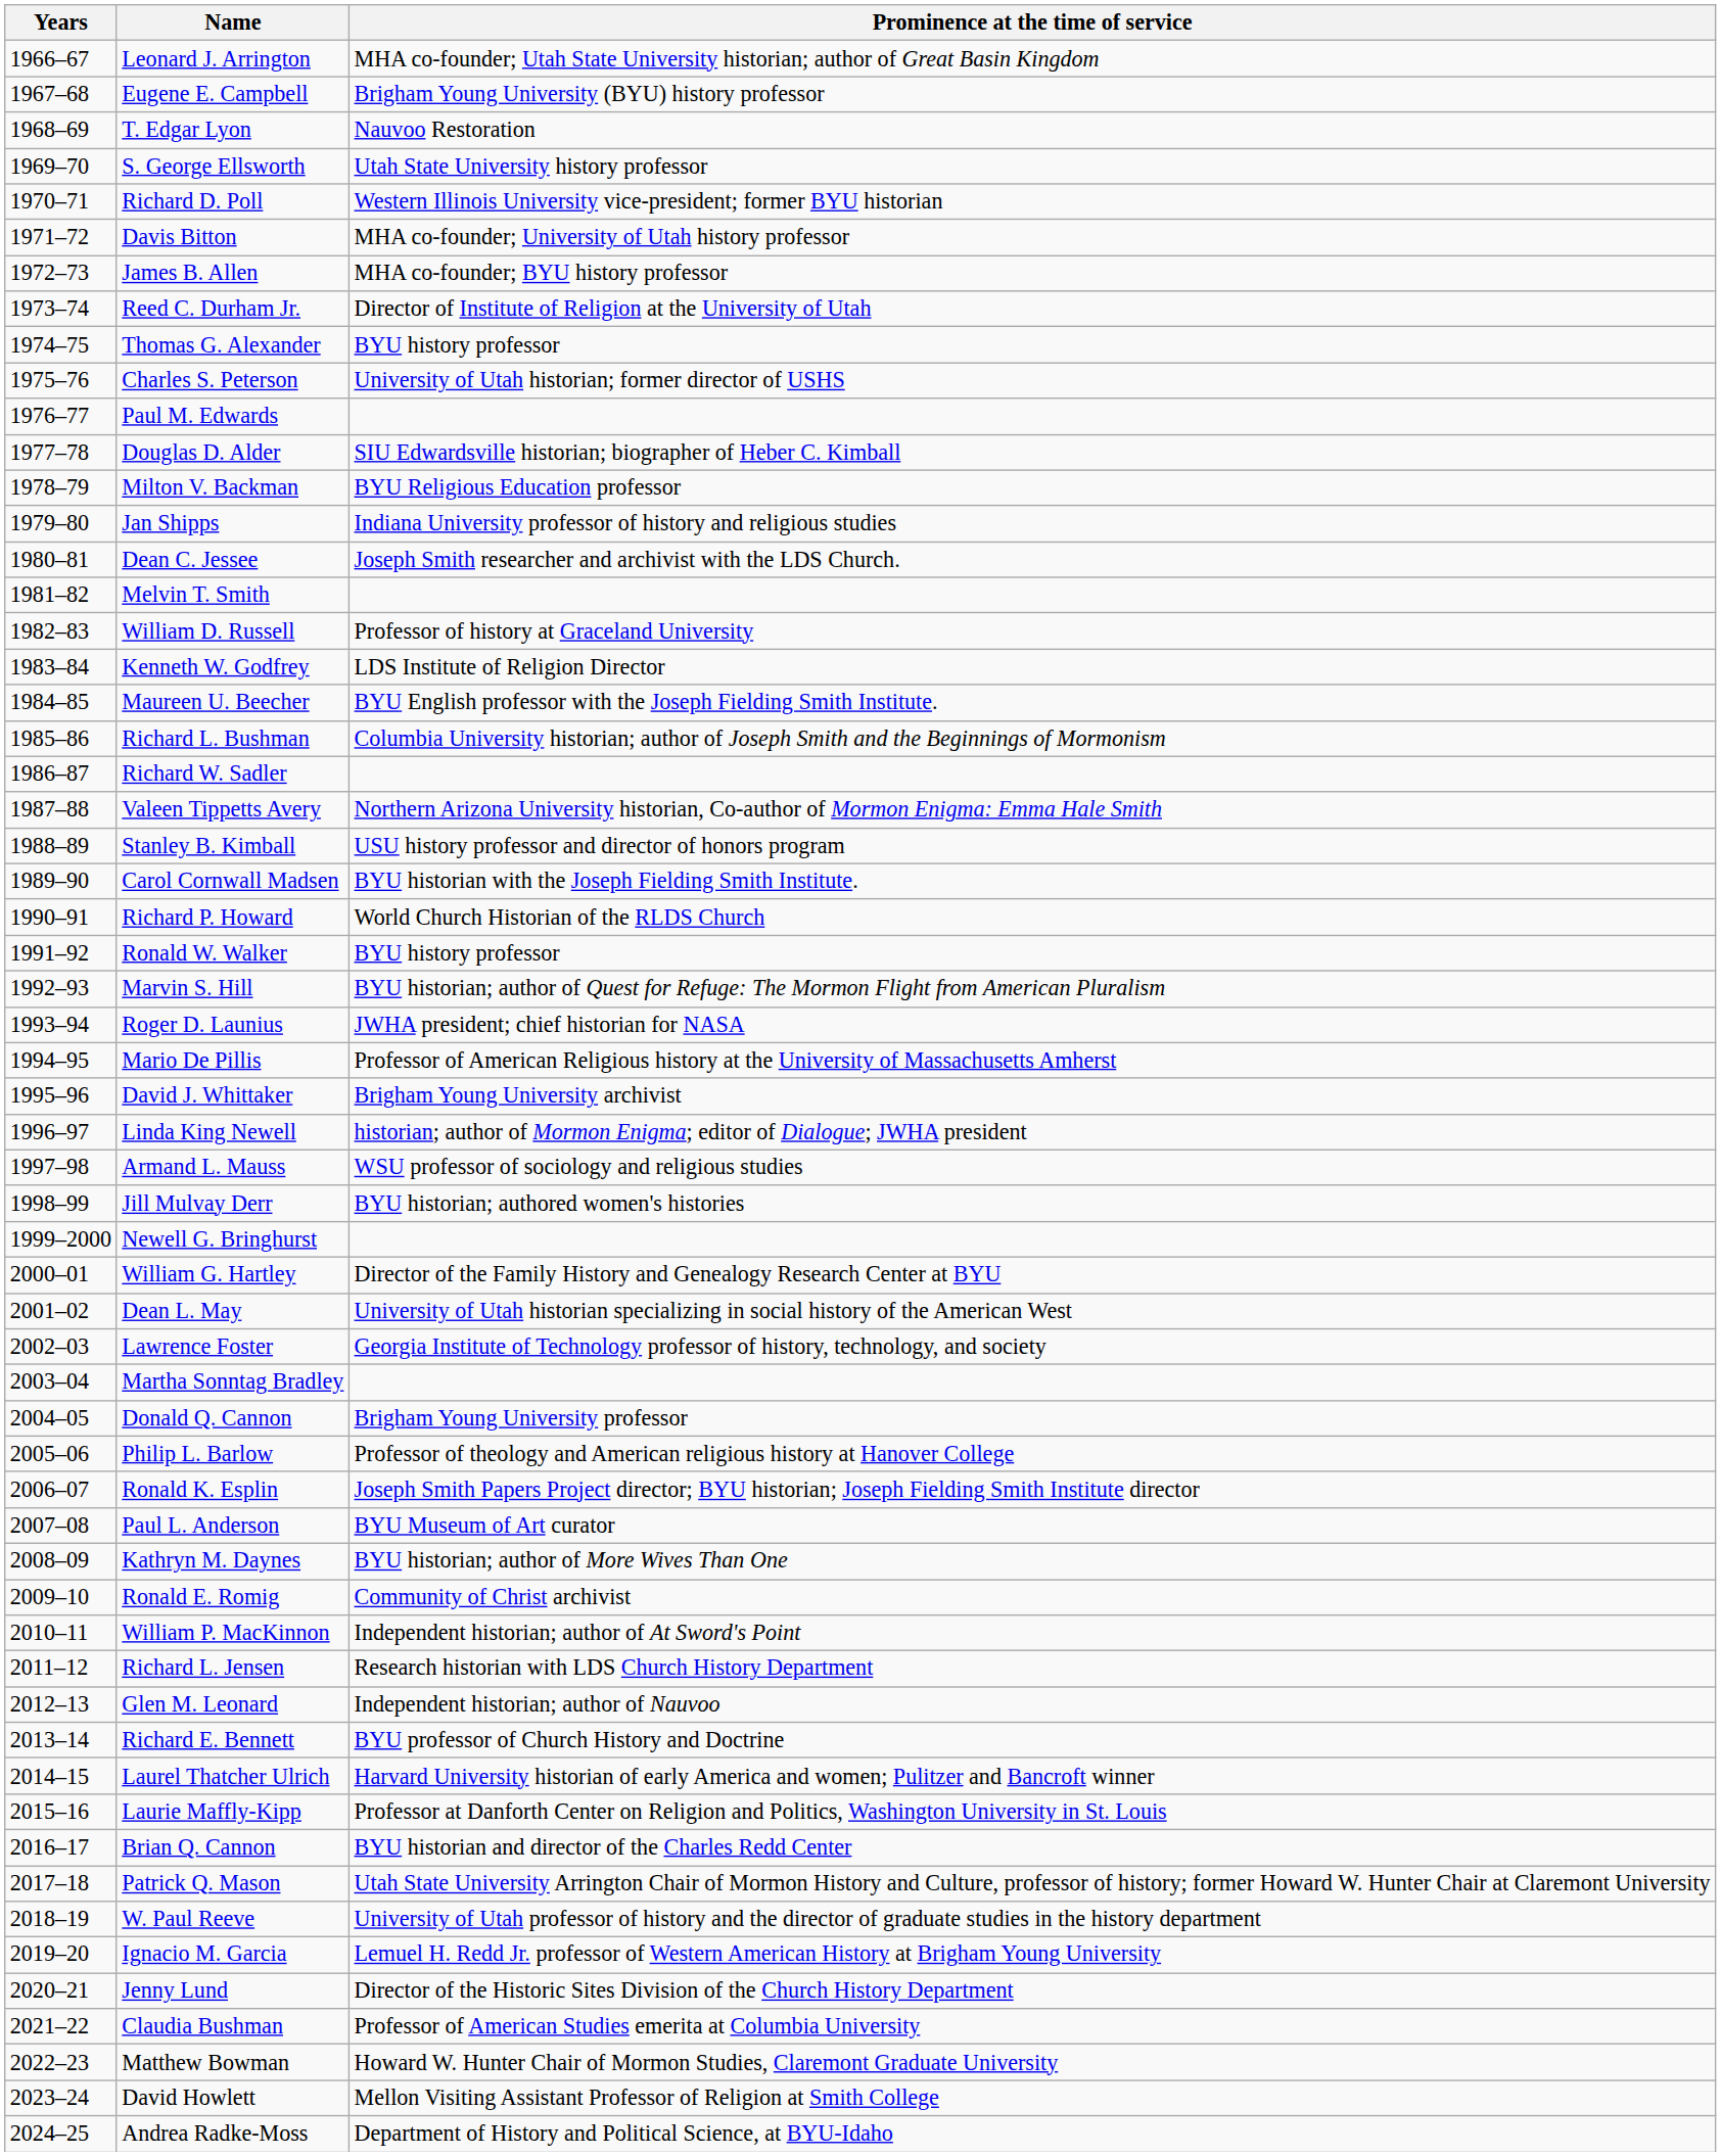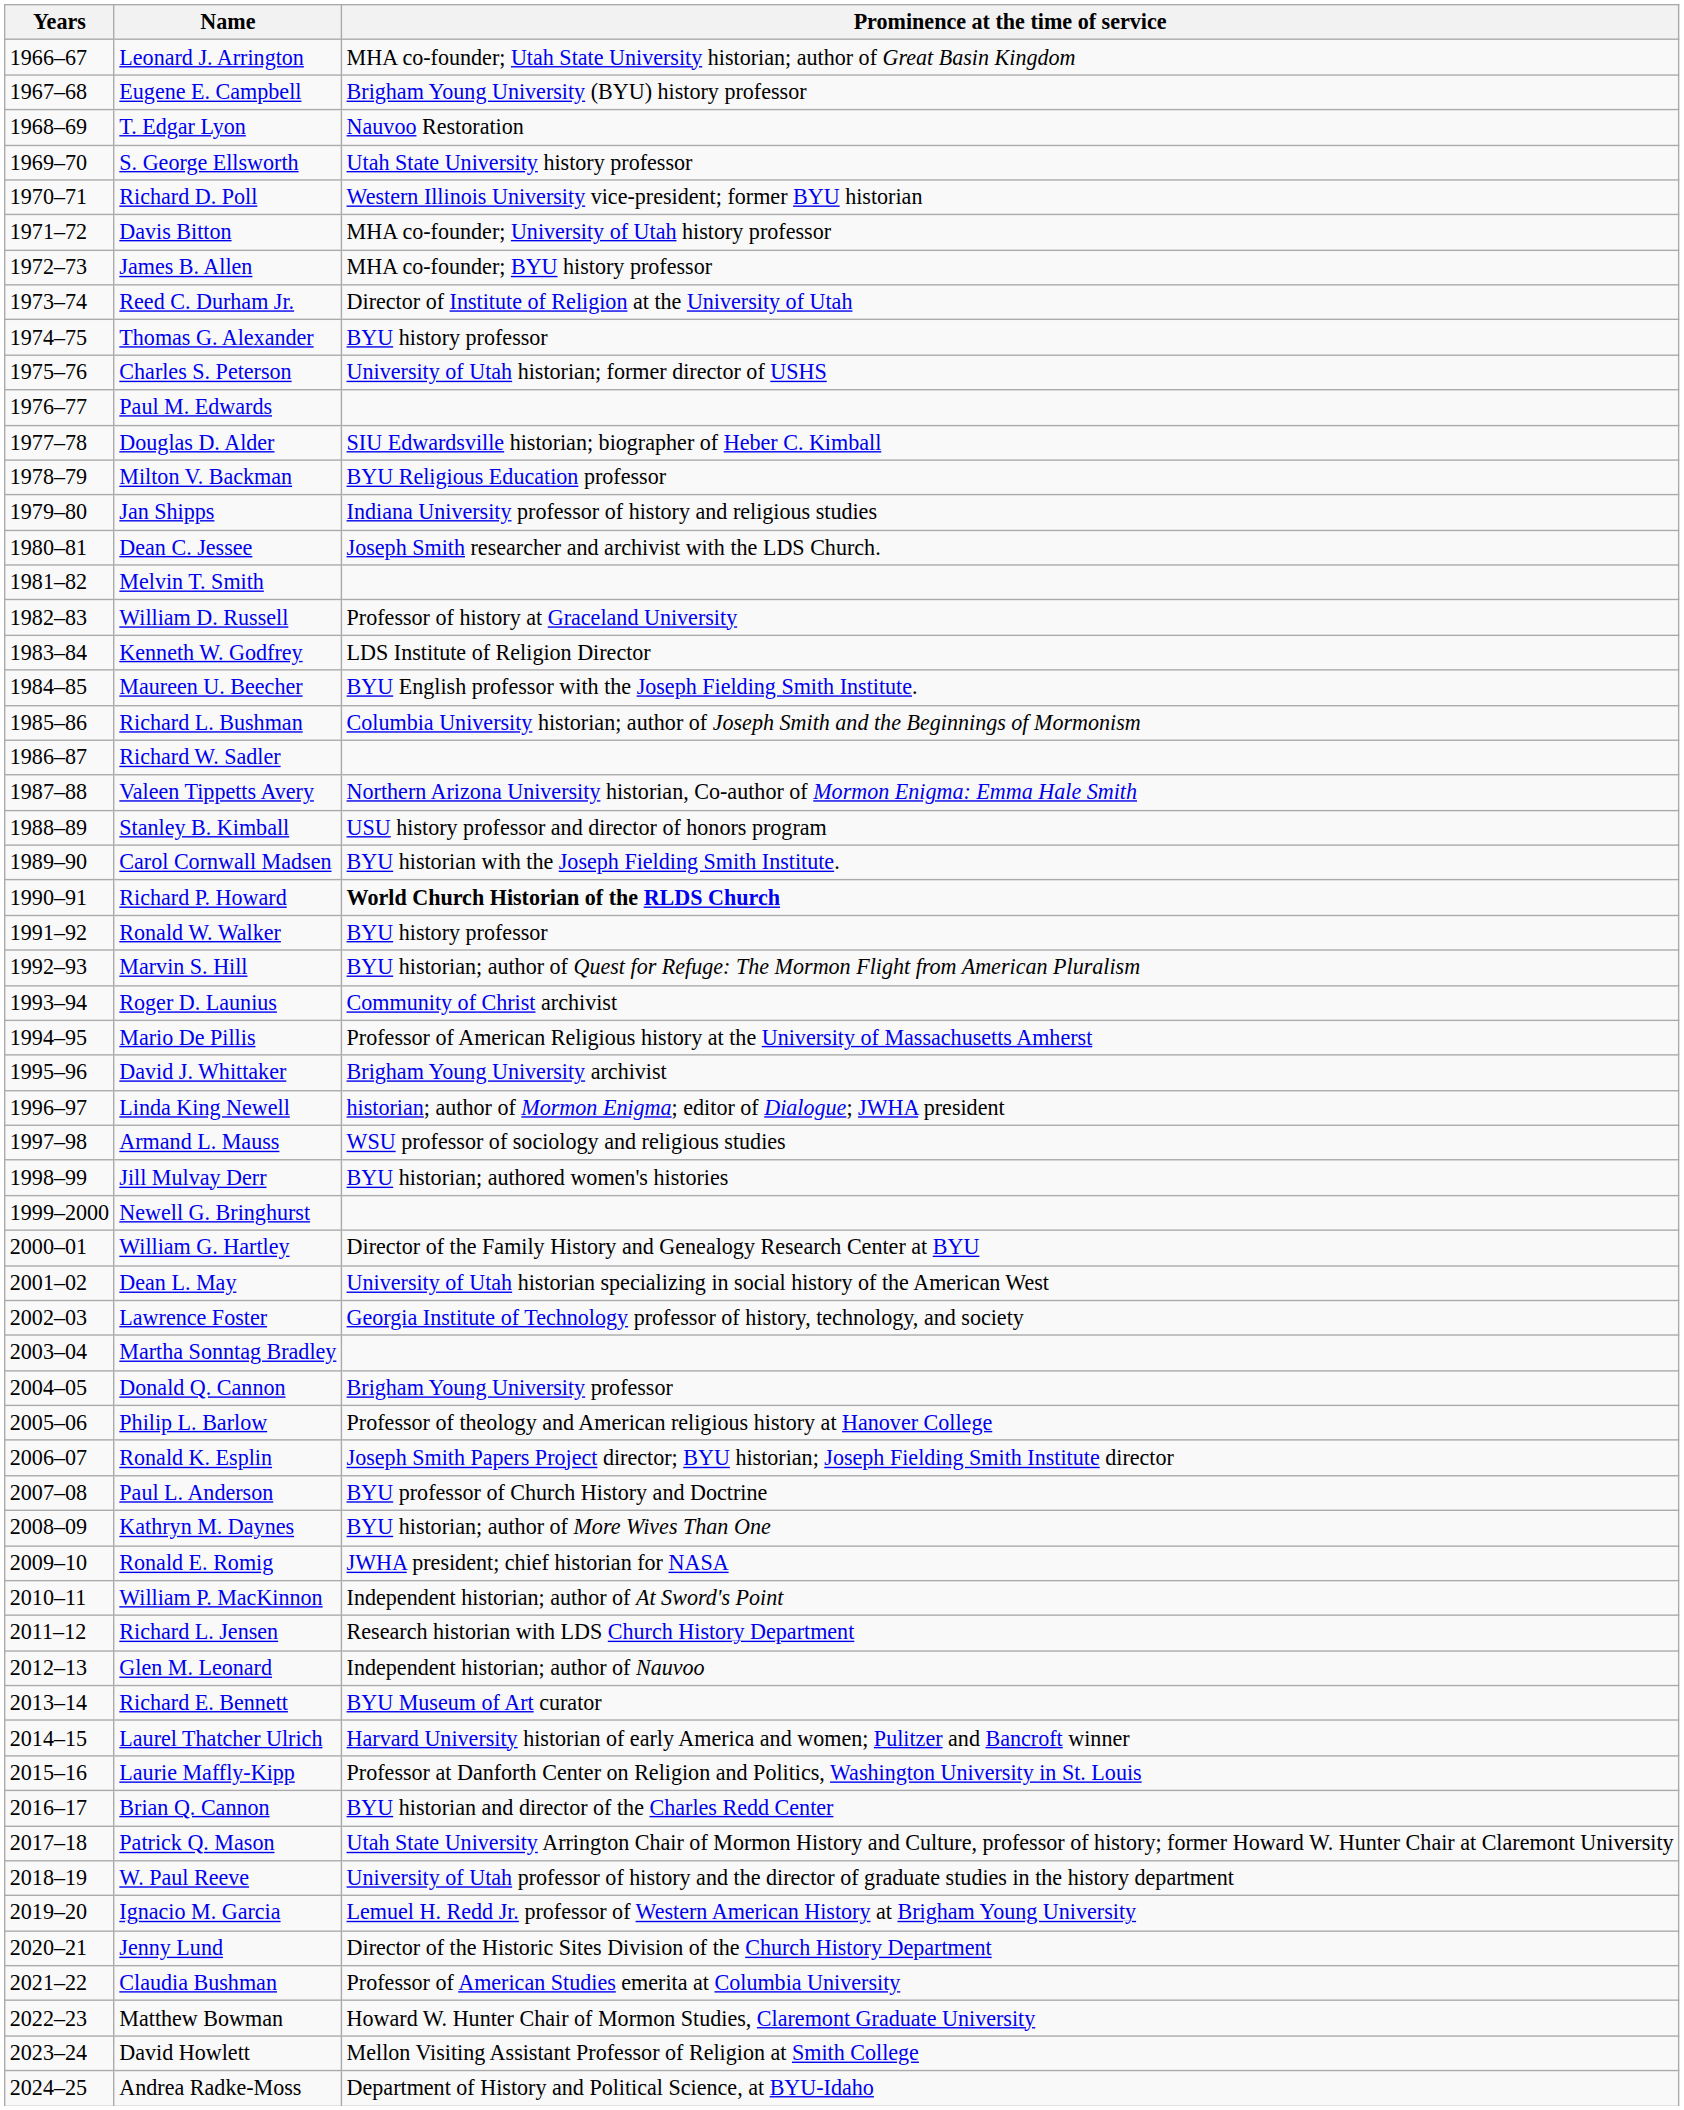 <table class="wikitable">
 <tr>
 <th>Years</th>
 <th>Name</th>
 <th>Prominence at the time of service</th>
 </tr>
 <tr>
 <td>1966–67</td>
 <td><a href='#'>Leonard J. Arrington</a></td>
 <td>MHA co-founder; <a href='#'>Utah State University</a> historian; author of <em>Great Basin Kingdom</em></td>
 </tr>
 <tr>
 <td>1967–68</td>
 <td><a href='#'>Eugene E. Campbell</a></td>
 <td><a href='#'>Brigham Young University</a> (BYU) history professor</td>
 </tr>
 <tr>
 <td>1968–69</td>
 <td><a href='#'>T. Edgar Lyon</a></td>
 <td><a href='#'>Nauvoo</a> Restoration</td>
 </tr>
 <tr>
 <td>1969–70</td>
 <td><a href='#'>S. George Ellsworth</a></td>
 <td><a href='#'>Utah State University</a> history professor</td>
 </tr>
 <tr>
 <td>1970–71</td>
 <td><a href='#'>Richard D. Poll</a></td>
 <td><a href='#'>Western Illinois University</a> vice-president; former <a href='#'>BYU</a> historian</td>
 </tr>
 <tr>
 <td>1971–72</td>
 <td><a href='#'>Davis Bitton</a></td>
 <td>MHA co-founder; <a href='#'>University of Utah</a> history professor</td>
 </tr>
 <tr>
 <td>1972–73</td>
 <td><a href='#'>James B. Allen</a></td>
 <td>MHA co-founder; <a href='#'>BYU</a> history professor</td>
 </tr>
 <tr>
 <td>1973–74</td>
 <td><a href='#'>Reed C. Durham Jr.</a></td>
 <td>Director of <a href='#'>Institute of Religion</a> at the <a href='#'>University of Utah</a></td>
 </tr>
 <tr>
 <td>1974–75</td>
 <td><a href='#'>Thomas G. Alexander</a></td>
 <td><a href='#'>BYU</a> history professor</td>
 </tr>
 <tr>
 <td>1975–76</td>
 <td><a href='#'>Charles S. Peterson</a></td>
 <td><a href='#'>University of Utah</a> historian; former director of <a href='#'>USHS</a></td>
 </tr>
 <tr>
 <td>1976–77</td>
 <td><a href='#'>Paul M. Edwards</a></td>
 <td></td>
 </tr>
 <tr>
 <td>1977–78</td>
 <td><a href='#'>Douglas D. Alder</a></td>
 <td><a href='#'>SIU Edwardsville</a> historian; biographer of <a href='#'>Heber C. Kimball</a></td>
 </tr>
 <tr>
 <td>1978–79</td>
 <td><a href='#'>Milton V. Backman</a></td>
 <td><a href='#'>BYU Religious Education</a> professor</td>
 </tr>
 <tr>
 <td>1979–80</td>
 <td><a href='#'>Jan Shipps</a></td>
 <td><a href='#'>Indiana University</a> professor of history and religious studies</td>
 </tr>
 <tr>
 <td>1980–81</td>
 <td><a href='#'>Dean C. Jessee</a></td>
 <td><a href='#'>Joseph Smith</a> researcher and archivist with the LDS Church.</td>
 </tr>
 <tr>
 <td>1981–82</td>
 <td><a href='#'>Melvin T. Smith</a></td>
 <td></td>
 </tr>
 <tr>
 <td>1982–83</td>
 <td><a href='#'>William D. Russell</a></td>
 <td>Professor of history at <a href='#'>Graceland University</a></td>
 </tr>
 <tr>
 <td>1983–84</td>
 <td><a href='#'>Kenneth W. Godfrey</a></td>
 <td>LDS Institute of Religion Director</td>
 </tr>
 <tr>
 <td>1984–85</td>
 <td><a href='#'>Maureen U. Beecher</a></td>
 <td><a href='#'>BYU</a> English professor with the <a href='#'>Joseph Fielding Smith Institute</a>.</td>
 </tr>
 <tr>
 <td>1985–86</td>
 <td><a href='#'>Richard L. Bushman</a></td>
 <td><a href='#'>Columbia University</a> historian; author of <em>Joseph Smith and the Beginnings of Mormonism</em></td>
 </tr>
 <tr>
 <td>1986–87</td>
 <td><a href='#'>Richard W. Sadler</a></td>
 <td></td>
 </tr>
 <tr>
 <td>1987–88</td>
 <td><a href='#'>Valeen Tippetts Avery</a></td>
 <td><a href='#'>Northern Arizona University</a> historian, Co-author of <em><a href='#'>Mormon Enigma: Emma Hale Smith</a></em></td>
 </tr>
 <tr>
 <td>1988–89</td>
 <td><a href='#'>Stanley B. Kimball</a></td>
 <td><a href='#'>USU</a> history professor and director of honors program</td>
 </tr>
 <tr>
 <td>1989–90</td>
 <td><a href='#'>Carol Cornwall Madsen</a></td>
 <td><a href='#'>BYU</a> historian with the <a href='#'>Joseph Fielding Smith Institute</a>.</td>
 </tr>
 <tr>
 <td>1990–91</td>
 <td><a href='#'>Richard P. Howard</a></td>
-<td>World Church Historian of the <a href='#'>RLDS Church</a></td>
+<td><strong>World Church Historian of the <a href='#'>RLDS Church</a></strong></td>
 </tr>
 <tr>
 <td>1991–92</td>
 <td><a href='#'>Ronald W. Walker</a></td>
 <td><a href='#'>BYU</a> history professor</td>
 </tr>
 <tr>
 <td>1992–93</td>
 <td><a href='#'>Marvin S. Hill</a></td>
 <td><a href='#'>BYU</a> historian; author of <em>Quest for Refuge: The Mormon Flight from American Pluralism</em></td>
 </tr>
 <tr>
 <td>1993–94</td>
 <td><a href='#'>Roger D. Launius</a></td>
-<td><a href='#'>JWHA</a> president; chief historian for <a href='#'>NASA</a></td>
+<td><a href='#'>Community of Christ</a> archivist</td>
 </tr>
 <tr>
 <td>1994–95</td>
 <td><a href='#'>Mario De Pillis</a></td>
 <td>Professor of American Religious history at the <a href='#'>University of Massachusetts Amherst</a></td>
 </tr>
 <tr>
 <td>1995–96</td>
 <td><a href='#'>David J. Whittaker</a></td>
 <td><a href='#'>Brigham Young University</a> archivist</td>
 </tr>
 <tr>
 <td>1996–97</td>
 <td><a href='#'>Linda King Newell</a></td>
 <td><a href='#'>historian</a>; author of <em><a href='#'>Mormon Enigma</a></em>; editor of <em><a href='#'>Dialogue</a></em>; <a href='#'>JWHA</a> president</td>
 </tr>
 <tr>
 <td>1997–98</td>
 <td><a href='#'>Armand L. Mauss</a></td>
 <td><a href='#'>WSU</a> professor of sociology and religious studies</td>
 </tr>
 <tr>
 <td>1998–99</td>
 <td><a href='#'>Jill Mulvay Derr</a></td>
 <td><a href='#'>BYU</a> historian; authored women's histories</td>
 </tr>
 <tr>
 <td>1999–2000</td>
 <td><a href='#'>Newell G. Bringhurst</a></td>
 <td></td>
 </tr>
 <tr>
 <td>2000–01</td>
 <td><a href='#'>William G. Hartley</a></td>
 <td>Director of the Family History and Genealogy Research Center at <a href='#'>BYU</a></td>
 </tr>
 <tr>
 <td>2001–02</td>
 <td><a href='#'>Dean L. May</a></td>
 <td><a href='#'>University of Utah</a> historian specializing in social history of the American West</td>
 </tr>
 <tr>
 <td>2002–03</td>
 <td><a href='#'>Lawrence Foster</a></td>
 <td><a href='#'>Georgia Institute of Technology</a> professor of history, technology, and society</td>
 </tr>
 <tr>
 <td>2003–04</td>
 <td><a href='#'>Martha Sonntag Bradley</a></td>
 <td></td>
 </tr>
 <tr>
 <td>2004–05</td>
 <td><a href='#'>Donald Q. Cannon</a></td>
 <td><a href='#'>Brigham Young University</a> professor</td>
 </tr>
 <tr>
 <td>2005–06</td>
 <td><a href='#'>Philip L. Barlow</a></td>
 <td>Professor of theology and American religious history at <a href='#'>Hanover College</a></td>
 </tr>
 <tr>
 <td>2006–07</td>
 <td><a href='#'>Ronald K. Esplin</a></td>
 <td><a href='#'>Joseph Smith Papers Project</a> director; <a href='#'>BYU</a> historian; <a href='#'>Joseph Fielding Smith Institute</a> director</td>
 </tr>
 <tr>
 <td>2007–08</td>
 <td><a href='#'>Paul L. Anderson</a></td>
-<td><a href='#'>BYU Museum of Art</a> curator</td>
+<td><a href='#'>BYU</a> professor of Church History and Doctrine</td>
 </tr>
 <tr>
 <td>2008–09</td>
 <td><a href='#'>Kathryn M. Daynes</a></td>
 <td><a href='#'>BYU</a> historian; author of <em>More Wives Than One</em></td>
 </tr>
 <tr>
 <td>2009–10</td>
 <td><a href='#'>Ronald E. Romig</a></td>
-<td><a href='#'>Community of Christ</a> archivist</td>
+<td><a href='#'>JWHA</a> president; chief historian for <a href='#'>NASA</a></td>
 </tr>
 <tr>
 <td>2010–11</td>
 <td><a href='#'>William P. MacKinnon</a></td>
 <td>Independent historian; author of <em>At Sword's Point</em></td>
 </tr>
 <tr>
 <td>2011–12</td>
 <td><a href='#'>Richard L. Jensen</a></td>
 <td>Research historian with LDS <a href='#'>Church History Department</a></td>
 </tr>
 <tr>
 <td>2012–13</td>
 <td><a href='#'>Glen M. Leonard</a></td>
 <td>Independent historian; author of <em>Nauvoo</em></td>
 </tr>
 <tr>
 <td>2013–14</td>
 <td><a href='#'>Richard E. Bennett</a></td>
-<td><a href='#'>BYU</a> professor of Church History and Doctrine</td>
+<td><a href='#'>BYU Museum of Art</a> curator</td>
 </tr>
 <tr>
 <td>2014–15</td>
 <td><a href='#'>Laurel Thatcher Ulrich</a></td>
 <td><a href='#'>Harvard University</a> historian of early America and women; <a href='#'>Pulitzer</a> and <a href='#'>Bancroft</a> winner</td>
 </tr>
 <tr>
 <td>2015–16</td>
 <td><a href='#'>Laurie Maffly-Kipp</a></td>
 <td>Professor at Danforth Center on Religion and Politics, <a href='#'>Washington University in St. Louis</a></td>
 </tr>
 <tr>
 <td>2016–17</td>
 <td><a href='#'>Brian Q. Cannon</a></td>
 <td><a href='#'>BYU</a> historian and director of the <a href='#'>Charles Redd Center</a></td>
 </tr>
 <tr>
 <td>2017–18</td>
 <td><a href='#'>Patrick Q. Mason</a></td>
 <td><a href='#'>Utah State University</a> Arrington Chair of Mormon History and Culture, professor of history; former Howard W. Hunter Chair at Claremont University</td>
 </tr>
 <tr>
 <td>2018–19</td>
 <td><a href='#'>W. Paul Reeve</a></td>
 <td><a href='#'>University of Utah</a> professor of history and the director of graduate studies in the history department</td>
 </tr>
 <tr>
 <td>2019–20</td>
 <td><a href='#'>Ignacio M. Garcia</a></td>
 <td><a href='#'>Lemuel H. Redd Jr.</a> professor of <a href='#'>Western American History</a> at <a href='#'>Brigham Young University</a></td>
 </tr>
 <tr>
 <td>2020–21</td>
 <td><a href='#'>Jenny Lund</a></td>
 <td>Director of the Historic Sites Division of the <a href='#'>Church History Department</a></td>
 </tr>
 <tr>
 <td>2021–22</td>
 <td><a href='#'>Claudia Bushman</a></td>
 <td>Professor of <a href='#'>American Studies</a> emerita at <a href='#'>Columbia University</a></td>
 </tr>
 <tr>
 <td>2022–23</td>
 <td>Matthew Bowman</td>
 <td>Howard W. Hunter Chair of Mormon Studies, <a href='#'>Claremont Graduate University</a></td>
 </tr>
 <tr>
 <td>2023–24</td>
 <td>David Howlett</td>
 <td>Mellon Visiting Assistant Professor of Religion at <a href='#'>Smith College</a></td>
 </tr>
 <tr>
 <td>2024–25</td>
 <td>Andrea Radke-Moss</td>
 <td>Department of History and Political Science, at <a href='#'>BYU-Idaho</a></td>
 </tr>
 </table>
